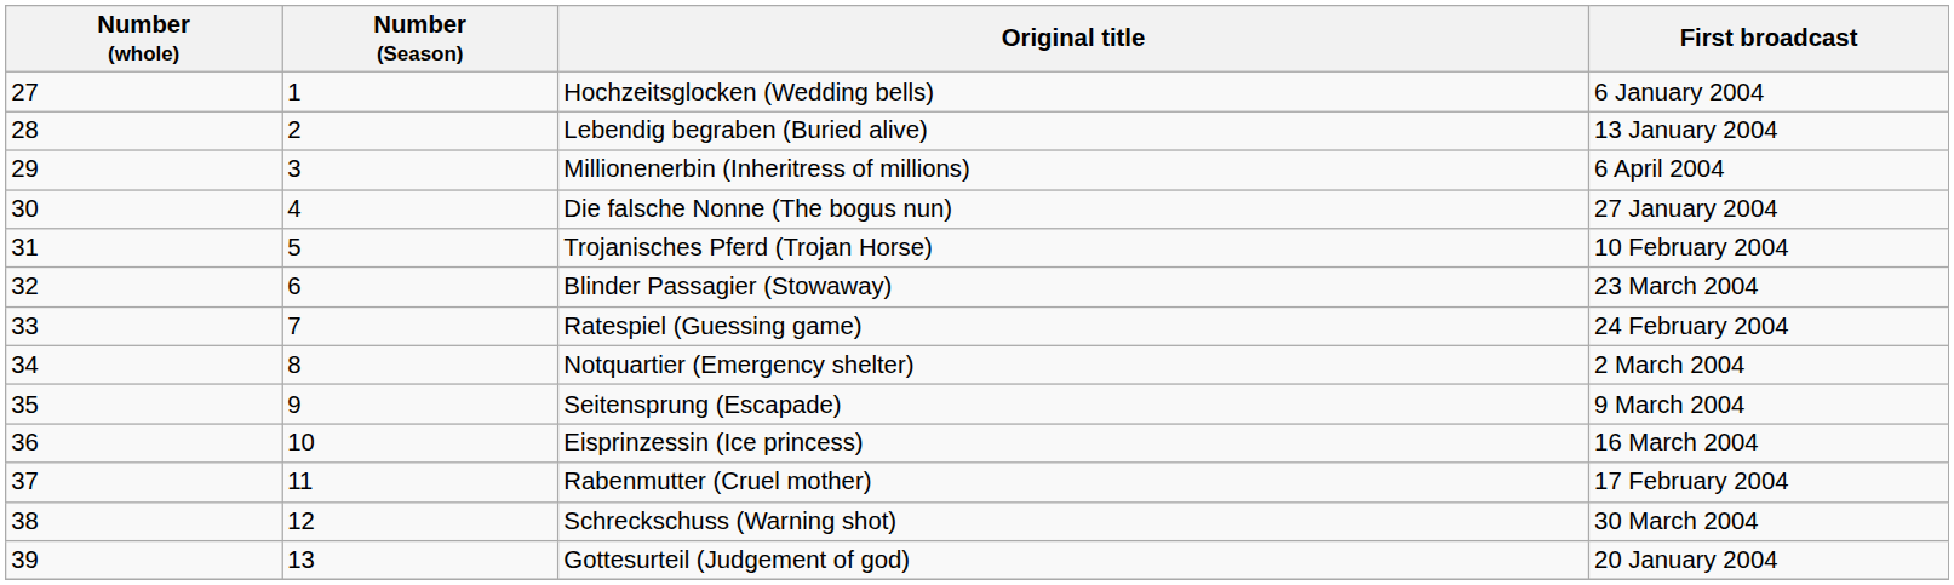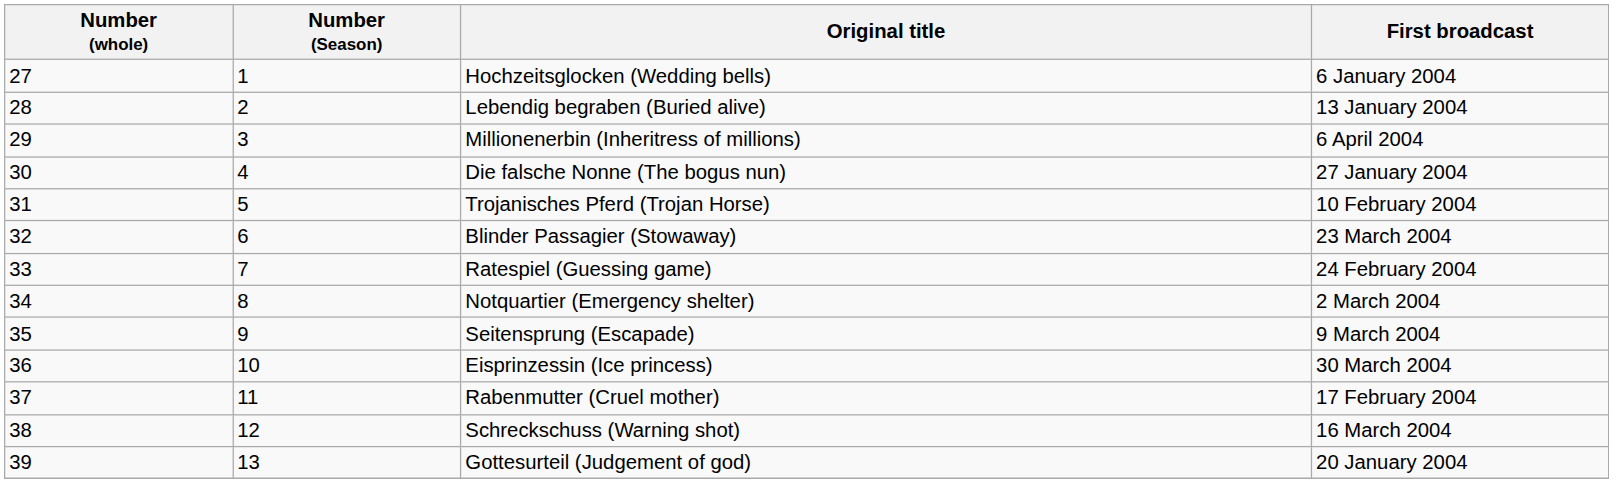 <table class="wikitable" width="100%">
 <tr>
 <th width="75"><strong>Number</strong><br> <small> (whole) </small></th>
 <th width="75"><strong>Number</strong><br> <small> (Season) </small></th>
 <th width="300">Original title</th>
 <th width="100">First broadcast</th>
 </tr>
 <tr>
 <td>27</td>
 <td>1</td>
 <td>Hochzeitsglocken (Wedding bells)</td>
 <td>6 January 2004</td>
 </tr>
 <tr>
 <td>28</td>
 <td>2</td>
 <td>Lebendig begraben (Buried alive)</td>
 <td>13 January 2004</td>
 </tr>
 <tr>
 <td>29</td>
 <td>3</td>
 <td>Millionenerbin (Inheritress of millions)</td>
 <td>6 April 2004</td>
 </tr>
 <tr>
 <td>30</td>
 <td>4</td>
 <td>Die falsche Nonne (The bogus nun)</td>
 <td>27 January 2004</td>
 </tr>
 <tr>
 <td>31</td>
 <td>5</td>
 <td>Trojanisches Pferd (Trojan Horse)</td>
 <td>10 February 2004</td>
 </tr>
 <tr>
 <td>32</td>
 <td>6</td>
 <td>Blinder Passagier (Stowaway)</td>
 <td>23 March 2004</td>
 </tr>
 <tr>
 <td>33</td>
 <td>7</td>
 <td>Ratespiel (Guessing game)</td>
 <td>24 February 2004</td>
 </tr>
 <tr>
 <td>34</td>
 <td>8</td>
 <td>Notquartier (Emergency shelter)</td>
 <td>2 March 2004</td>
 </tr>
 <tr>
 <td>35</td>
 <td>9</td>
 <td>Seitensprung (Escapade)</td>
 <td>9 March 2004</td>
 </tr>
 <tr>
 <td>36</td>
 <td>10</td>
 <td>Eisprinzessin (Ice princess)</td>
-<td>16 March 2004</td>
+<td>30 March 2004</td>
 </tr>
 <tr>
 <td>37</td>
 <td>11</td>
 <td>Rabenmutter (Cruel mother)</td>
 <td>17 February 2004</td>
 </tr>
 <tr>
 <td>38</td>
 <td>12</td>
 <td>Schreckschuss (Warning shot)</td>
-<td>30 March 2004</td>
+<td>16 March 2004</td>
 </tr>
 <tr>
 <td>39</td>
 <td>13</td>
 <td>Gottesurteil (Judgement of god)</td>
 <td>20 January 2004</td>
 </tr>
 <tr>
 </tr>
 </table>
